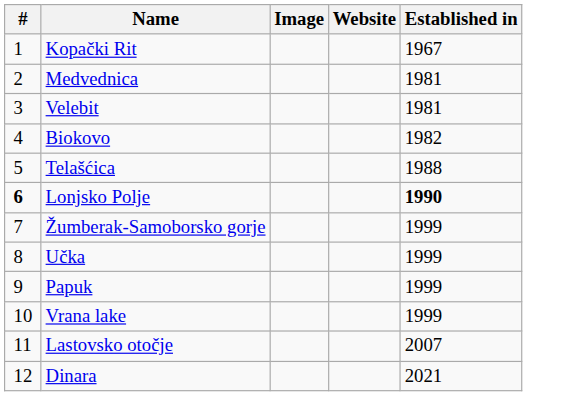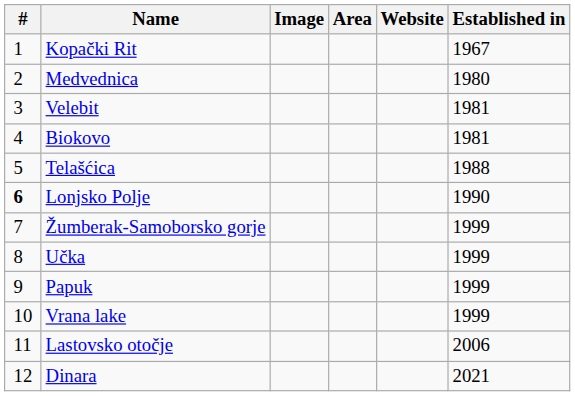 <table class="wikitable sortable">
 <tr>
 <th> # </th>
 <th>Name</th>
 <th>Image</th>
+<th>Area</th>
 <th>Website</th>
 <th>Established in</th>
 </tr>
 <tr>
 <td> 1 </td>
 <td><a href='#'>Kopački Rit</a></td>
+<td></td>
 <td></td>
 <td></td>
 <td>1967</td>
 </tr>
 <tr>
 <td> 2 </td>
 <td><a href='#'>Medvednica</a></td>
 <td></td>
 <td></td>
-<td>1981</td>
+<td></td>
+<td>1980</td>
 </tr>
 <tr>
 <td> 3 </td>
 <td><a href='#'>Velebit</a></td>
+<td></td>
 <td></td>
 <td></td>
 <td>1981</td>
 </tr>
 <tr>
 <td> 4 </td>
 <td><a href='#'>Biokovo</a></td>
 <td></td>
 <td></td>
-<td>1982</td>
+<td></td>
+<td>1981</td>
 </tr>
 <tr>
 <td> 5 </td>
 <td><a href='#'>Telašćica</a></td>
+<td></td>
 <td></td>
 <td></td>
 <td>1988</td>
 </tr>
 <tr>
 <td><strong> 6 </strong></td>
 <td><a href='#'>Lonjsko Polje</a></td>
 <td></td>
 <td></td>
-<td><strong>1990</strong></td>
+<td></td>
+<td>1990</td>
 </tr>
 <tr>
 <td> 7 </td>
 <td><a href='#'>Žumberak-Samoborsko gorje</a></td>
+<td></td>
 <td></td>
 <td></td>
 <td>1999</td>
 </tr>
 <tr>
 <td> 8 </td>
 <td><a href='#'>Učka</a></td>
 <td></td>
 <td></td>
+<td></td>
 <td>1999</td>
 </tr>
 <tr>
 <td> 9 </td>
 <td><a href='#'>Papuk</a></td>
+<td></td>
 <td></td>
 <td></td>
 <td>1999</td>
 </tr>
 <tr>
 <td> 10 </td>
 <td><a href='#'>Vrana lake</a></td>
 <td></td>
 <td></td>
+<td></td>
 <td>1999</td>
 </tr>
 <tr>
 <td> 11 </td>
 <td><a href='#'>Lastovsko otočje</a></td>
 <td></td>
 <td></td>
-<td>2007</td>
+<td></td>
+<td>2006</td>
 </tr>
 <tr>
 <td> 12 </td>
 <td><a href='#'>Dinara</a></td>
 <td></td>
 <td></td>
+<td></td>
 <td>2021</td>
 </tr>
 </table>
